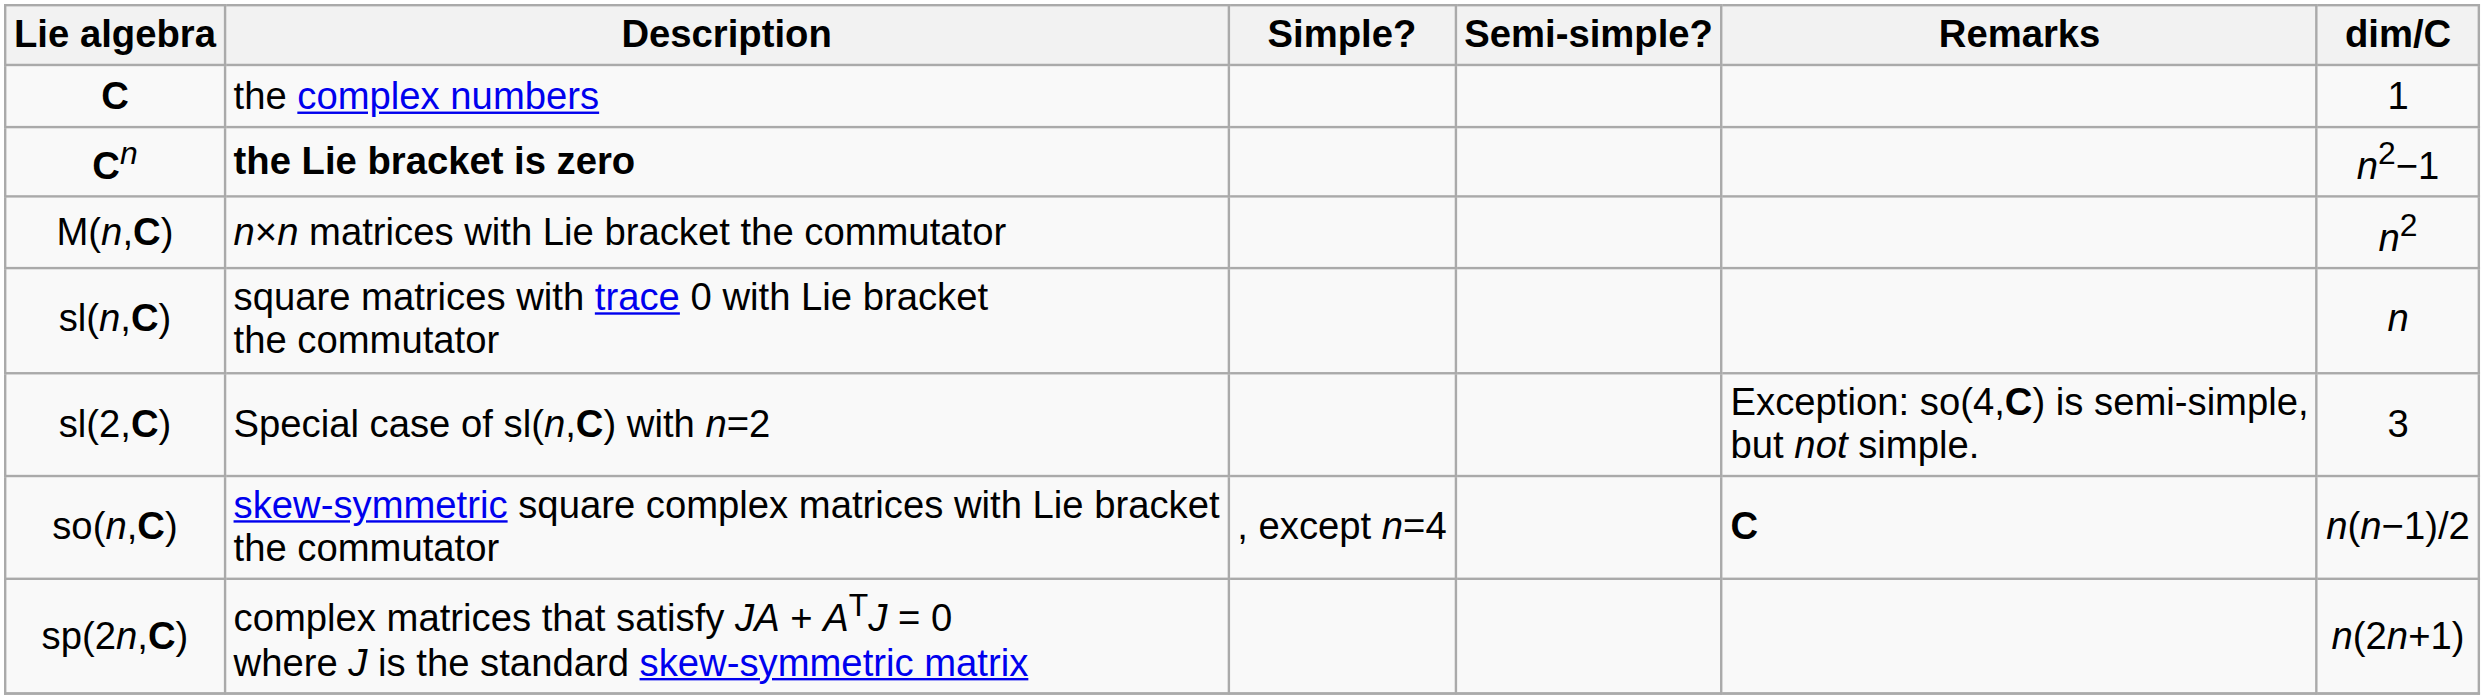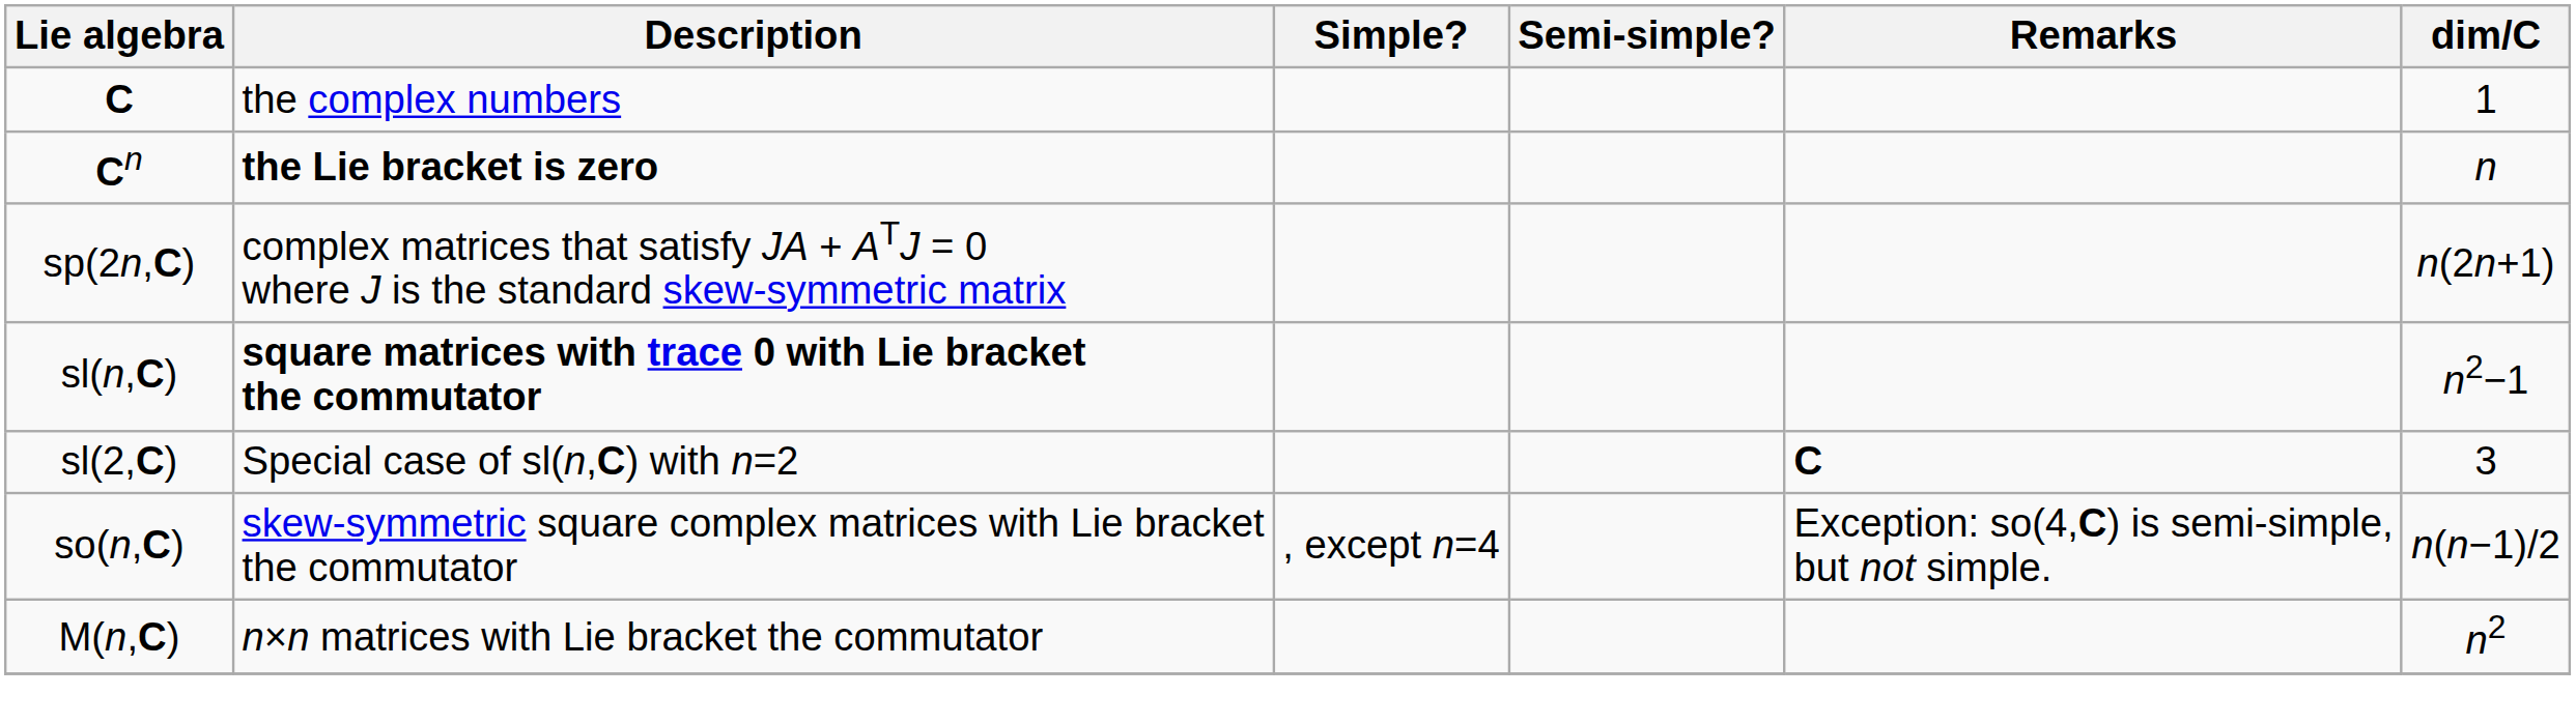 <table class="wikitable">
 <tr style="background-color:#eee">
 <th>Lie algebra</th>
 <th>Description</th>
 <th>Simple?</th>
 <th>Semi-simple?</th>
 <th>Remarks</th>
 <th>dim/<strong>C</strong></th>
 </tr>
 <tr>
 <td align="center"><strong>C</strong></td>
 <td>the <a href='#'>complex numbers</a></td>
 <td></td>
 <td></td>
 <td></td>
 <td align="center">1</td>
 </tr>
 <tr>
 <td align="center"><strong>C</strong><sup><em>n</em></sup></td>
 <td><strong>the Lie bracket is zero</strong></td>
 <td></td>
 <td></td>
 <td></td>
+<td align="center"><em>n</em></td>
+</tr>
+<tr>
+<td align="center">sp(2<em>n</em>,<strong>C</strong>)</td>
+<td>complex matrices that satisfy <em>JA</em> + <em>A</em><sup>T</sup><em>J</em> = 0<br>where <em>J</em> is the standard <a href='#'>skew-symmetric matrix</a></td>
+<td></td>
+<td></td>
+<td></td>
+<td align="center"><em>n</em>(2<em>n</em>+1)</td>
+</tr>
+<tr>
+<td align="center">sl(<em>n</em>,<strong>C</strong>)</td>
+<td><strong>square matrices with <a href='#'>trace</a> 0 with Lie bracket<br>the commutator</strong></td>
+<td></td>
+<td></td>
+<td></td>
 <td align="center"><em>n</em><sup>2</sup>−1</td>
+</tr>
+<tr>
+<td align="center">sl(2,<strong>C</strong>)</td>
+<td>Special case of sl(<em>n</em>,<strong>C</strong>) with <em>n</em>=2</td>
+<td></td>
+<td></td>
+<td> <strong>C</strong></td>
+<td align="center">3</td>
+</tr>
+<tr>
+<td align="center">so(<em>n</em>,<strong>C</strong>)</td>
+<td><a href='#'>skew-symmetric</a> square complex matrices with Lie bracket<br>the commutator</td>
+<td>, except <em>n</em>=4</td>
+<td></td>
+<td>Exception: so(4,<strong>C</strong>) is semi-simple,<br>but <em>not</em> simple.</td>
+<td align="center"><em>n</em>(<em>n</em>−1)/2</td>
 </tr>
 <tr>
 <td align="center">M(<em>n</em>,<strong>C</strong>)</td>
 <td><em>n</em>×<em>n</em> matrices with Lie bracket the commutator</td>
 <td></td>
 <td></td>
 <td></td>
 <td align="center"><em>n</em><sup>2</sup></td>
 </tr>
 <tr>
-<td align="center">sl(<em>n</em>,<strong>C</strong>)</td>
-<td>square matrices with <a href='#'>trace</a> 0 with Lie bracket<br>the commutator</td>
-<td></td>
-<td></td>
-<td></td>
-<td align="center"><em>n</em></td>
-</tr>
-<tr>
-<td align="center">sl(2,<strong>C</strong>)</td>
-<td>Special case of sl(<em>n</em>,<strong>C</strong>) with <em>n</em>=2</td>
-<td></td>
-<td></td>
-<td>Exception: so(4,<strong>C</strong>) is semi-simple,<br>but <em>not</em> simple.</td>
-<td align="center">3</td>
-</tr>
-<tr>
-<td align="center">so(<em>n</em>,<strong>C</strong>)</td>
-<td><a href='#'>skew-symmetric</a> square complex matrices with Lie bracket<br>the commutator</td>
-<td>, except <em>n</em>=4</td>
-<td></td>
-<td> <strong>C</strong></td>
-<td align="center"><em>n</em>(<em>n</em>−1)/2</td>
-</tr>
-<tr>
-<td align="center">sp(2<em>n</em>,<strong>C</strong>)</td>
-<td>complex matrices that satisfy <em>JA</em> + <em>A</em><sup>T</sup><em>J</em> = 0<br>where <em>J</em> is the standard <a href='#'>skew-symmetric matrix</a></td>
-<td></td>
-<td></td>
-<td></td>
-<td align="center"><em>n</em>(2<em>n</em>+1)</td>
-</tr>
-<tr>
 </tr>
 </table>
